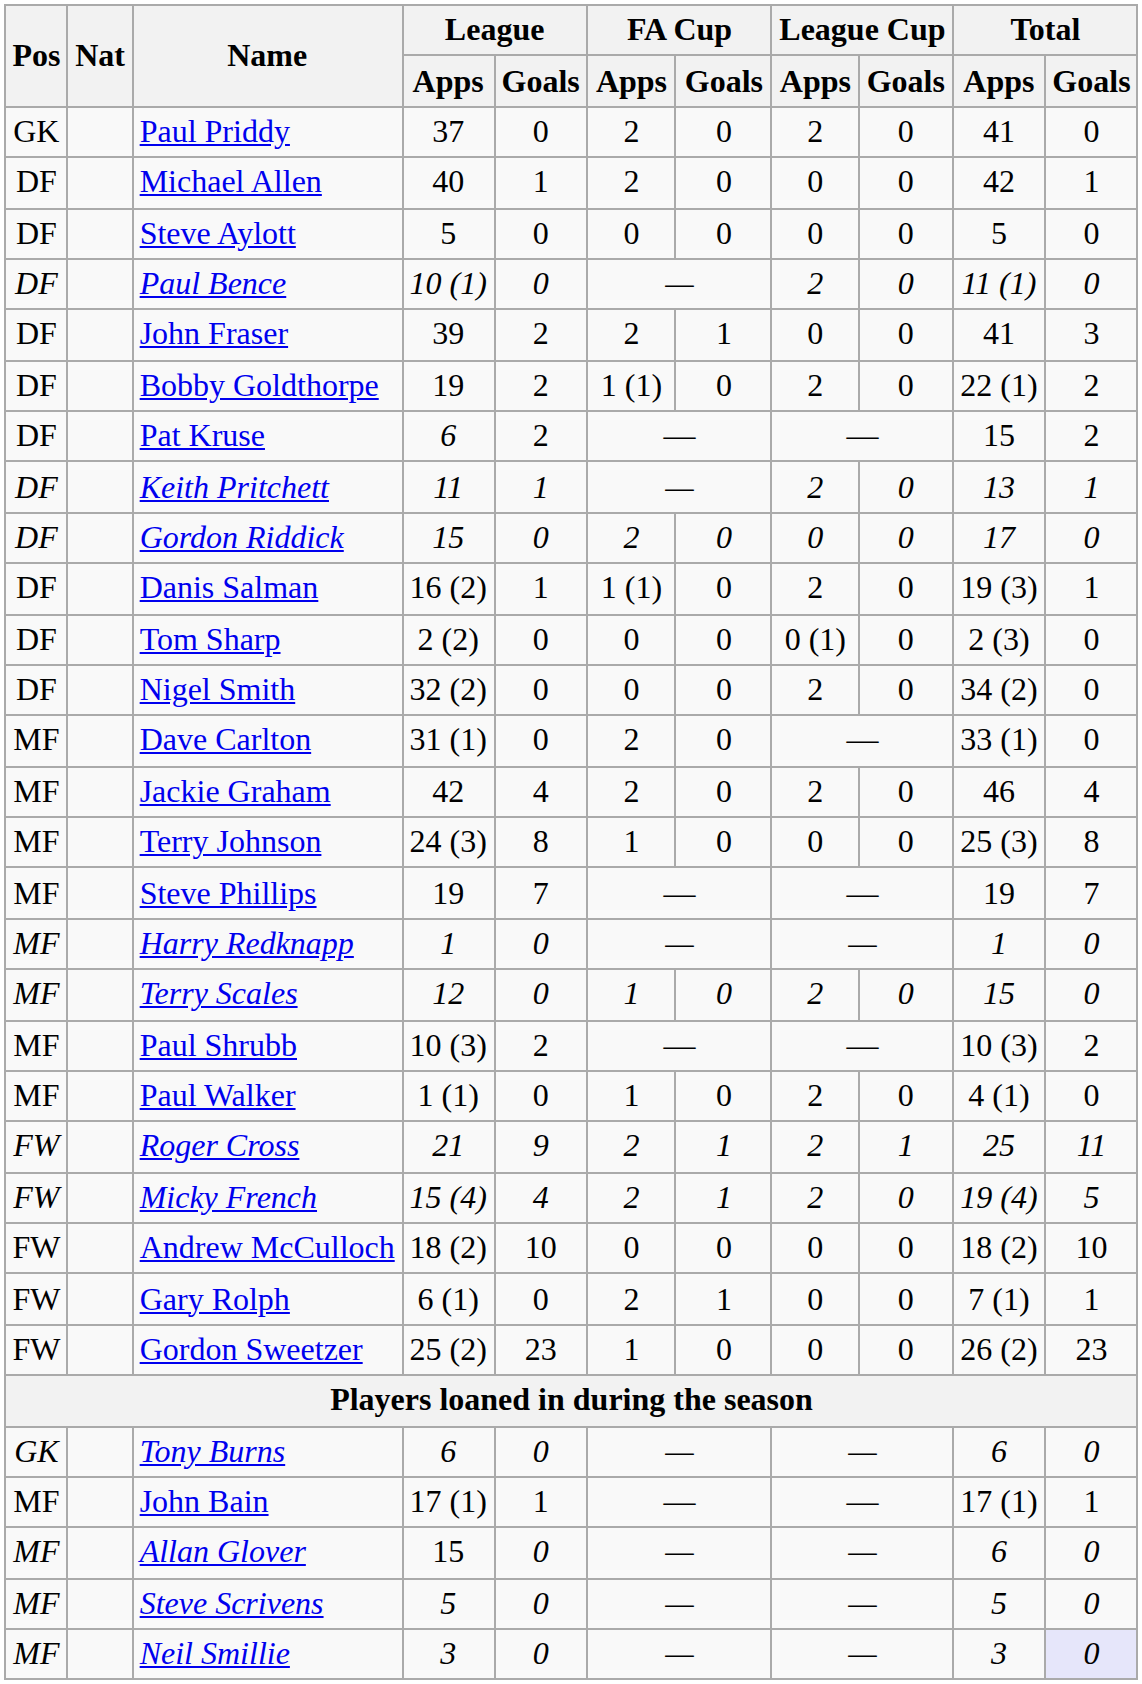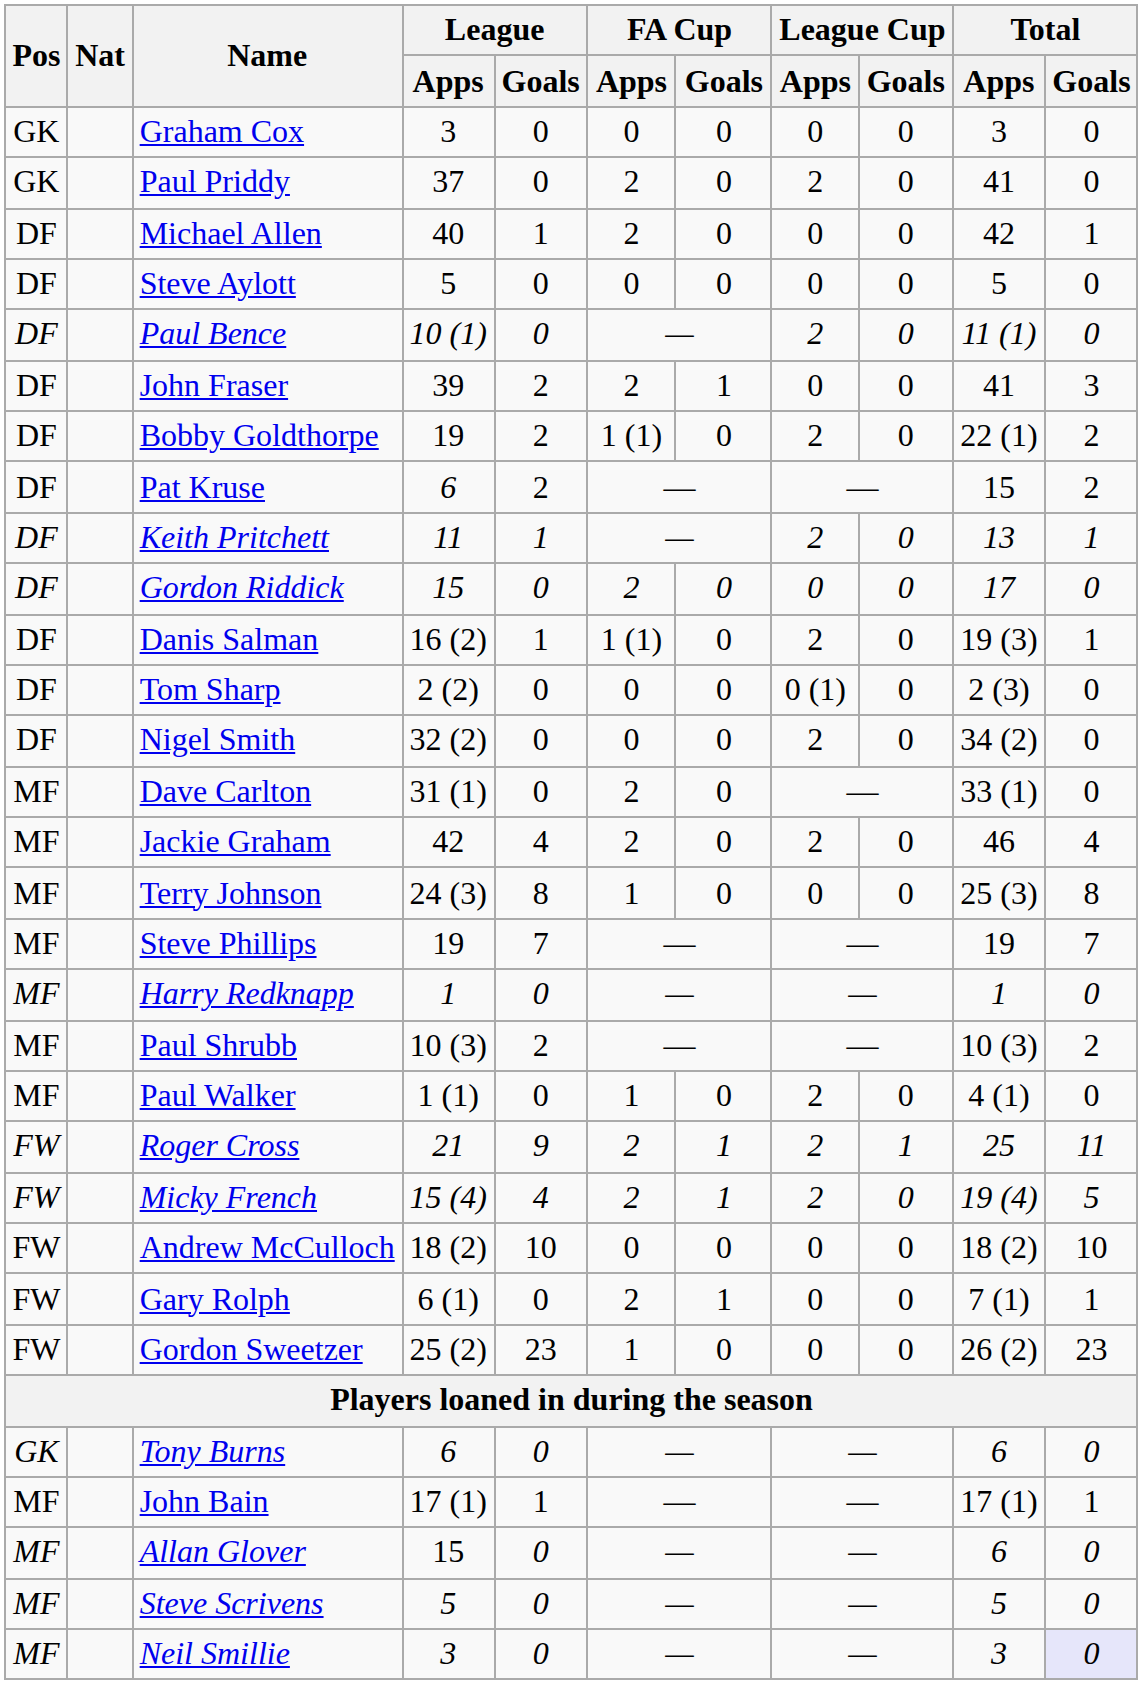 <table class="wikitable" style="text-align:center">
 <tr>
 <th rowspan="2">Pos</th>
 <th rowspan="2">Nat</th>
 <th rowspan="2">Name</th>
 <th colspan="2" style="width:85px;">League</th>
 <th colspan="2" style="width:85px;">FA Cup</th>
 <th colspan="2">League Cup</th>
 <th colspan="2" style="width:85px;">Total</th>
 </tr>
 <tr>
 <th>Apps</th>
 <th>Goals</th>
 <th>Apps</th>
 <th>Goals</th>
 <th>Apps</th>
 <th>Goals</th>
 <th>Apps</th>
 <th>Goals</th>
+</tr>
+<tr>
+<td>GK</td>
+<td></td>
+<td style="text-align:left;"><a href='#'>Graham Cox</a></td>
+<td>3</td>
+<td>0</td>
+<td>0</td>
+<td>0</td>
+<td>0</td>
+<td>0</td>
+<td>3</td>
+<td>0</td>
 </tr>
 <tr>
 <td>GK</td>
 <td></td>
 <td style="text-align:left;"><a href='#'>Paul Priddy</a></td>
 <td>37</td>
 <td>0</td>
 <td>2</td>
 <td>0</td>
 <td>2</td>
 <td>0</td>
 <td>41</td>
 <td>0</td>
 </tr>
 <tr>
 <td>DF</td>
 <td></td>
 <td style="text-align:left;"><a href='#'>Michael Allen</a></td>
 <td>40</td>
 <td>1</td>
 <td>2</td>
 <td>0</td>
 <td>0</td>
 <td>0</td>
 <td>42</td>
 <td>1</td>
 </tr>
 <tr>
 <td>DF</td>
 <td></td>
 <td style="text-align:left;"><a href='#'>Steve Aylott</a></td>
 <td>5</td>
 <td>0</td>
 <td>0</td>
 <td>0</td>
 <td>0</td>
 <td>0</td>
 <td>5</td>
 <td>0</td>
 </tr>
 <tr>
 <td><em>DF</em></td>
 <td><em></em></td>
 <td style="text-align:left;"><em><a href='#'>Paul Bence</a></em></td>
 <td><em>10 (1)</em></td>
 <td><em>0</em></td>
 <td colspan="2"><em>—</em></td>
 <td><em>2</em></td>
 <td><em>0</em></td>
 <td><em>11 (1)</em></td>
 <td><em>0</em></td>
 </tr>
 <tr>
 <td>DF</td>
 <td></td>
 <td style="text-align:left;"><a href='#'>John Fraser</a></td>
 <td>39</td>
 <td>2</td>
 <td>2</td>
 <td>1</td>
 <td>0</td>
 <td>0</td>
 <td>41</td>
 <td>3</td>
 </tr>
 <tr>
 <td>DF</td>
 <td></td>
 <td style="text-align:left;"><a href='#'>Bobby Goldthorpe</a></td>
 <td>19</td>
 <td>2</td>
 <td>1 (1)</td>
 <td>0</td>
 <td>2</td>
 <td>0</td>
 <td>22 (1)</td>
 <td>2</td>
 </tr>
 <tr>
 <td>DF</td>
 <td></td>
 <td style="text-align:left;"><a href='#'>Pat Kruse</a></td>
 <td><em>6</em></td>
 <td>2</td>
 <td colspan="2">—</td>
 <td colspan="2">—</td>
 <td>15</td>
 <td>2</td>
 </tr>
 <tr>
 <td><em>DF</em></td>
 <td><em></em></td>
 <td style="text-align:left;"><em><a href='#'>Keith Pritchett</a></em></td>
 <td><em>11</em></td>
 <td><em>1</em></td>
 <td colspan="2"><em>—</em></td>
 <td><em>2</em></td>
 <td><em>0</em></td>
 <td><em>13</em></td>
 <td><em>1</em></td>
 </tr>
 <tr>
 <td><em>DF</em></td>
 <td><em></em></td>
 <td style="text-align:left;"><em><a href='#'>Gordon Riddick</a></em></td>
 <td><em>15</em></td>
 <td><em>0</em></td>
 <td><em>2</em></td>
 <td><em>0</em></td>
 <td><em>0</em></td>
 <td><em>0</em></td>
 <td><em>17</em></td>
 <td><em>0</em></td>
 </tr>
 <tr>
 <td>DF</td>
 <td></td>
 <td style="text-align:left;"><a href='#'>Danis Salman</a></td>
 <td>16 (2)</td>
 <td>1</td>
 <td>1 (1)</td>
 <td>0</td>
 <td>2</td>
 <td>0</td>
 <td>19 (3)</td>
 <td>1</td>
 </tr>
 <tr>
 <td>DF</td>
 <td></td>
 <td style="text-align:left;"><a href='#'>Tom Sharp</a></td>
 <td>2 (2)</td>
 <td>0</td>
 <td>0</td>
 <td>0</td>
 <td>0 (1)</td>
 <td>0</td>
 <td>2 (3)</td>
 <td>0</td>
 </tr>
 <tr>
 <td>DF</td>
 <td></td>
 <td style="text-align:left;"><a href='#'>Nigel Smith</a></td>
 <td>32 (2)</td>
 <td>0</td>
 <td>0</td>
 <td>0</td>
 <td>2</td>
 <td>0</td>
 <td>34 (2)</td>
 <td>0</td>
 </tr>
 <tr>
 <td>MF</td>
 <td></td>
 <td style="text-align:left;"><a href='#'>Dave Carlton</a></td>
 <td>31 (1)</td>
 <td>0</td>
 <td>2</td>
 <td>0</td>
 <td colspan="2">—</td>
 <td>33 (1)</td>
 <td>0</td>
 </tr>
 <tr>
 <td>MF</td>
 <td></td>
 <td style="text-align:left;"><a href='#'>Jackie Graham</a></td>
 <td>42</td>
 <td>4</td>
 <td>2</td>
 <td>0</td>
 <td>2</td>
 <td>0</td>
 <td>46</td>
 <td>4</td>
 </tr>
 <tr>
 <td>MF</td>
 <td></td>
 <td style="text-align:left;"><a href='#'>Terry Johnson</a></td>
 <td>24 (3)</td>
 <td>8</td>
 <td>1</td>
 <td>0</td>
 <td>0</td>
 <td>0</td>
 <td>25 (3)</td>
 <td>8</td>
 </tr>
 <tr>
 <td>MF</td>
 <td></td>
 <td style="text-align:left;"><a href='#'>Steve Phillips</a></td>
 <td>19</td>
 <td>7</td>
 <td colspan="2">—</td>
 <td colspan="2">—</td>
 <td>19</td>
 <td>7</td>
 </tr>
 <tr>
 <td><em>MF</em></td>
 <td><em></em></td>
 <td style="text-align:left;"><em><a href='#'>Harry Redknapp</a></em></td>
 <td><em>1</em></td>
 <td><em>0</em></td>
 <td colspan="2"><em>—</em></td>
 <td colspan="2"><em>—</em></td>
 <td><em>1</em></td>
 <td><em>0</em></td>
 </tr>
 <tr>
-<td><em>MF</em></td>
-<td><em></em></td>
-<td style="text-align:left;"><a href='#'><em>Terry Scales</em></a></td>
-<td><em>12</em></td>
-<td><em>0</em></td>
-<td><em>1</em></td>
-<td><em>0</em></td>
-<td><em>2</em></td>
-<td><em>0</em></td>
-<td><em>15</em></td>
-<td><em>0</em></td>
-</tr>
-<tr>
 <td>MF</td>
 <td></td>
 <td style="text-align:left;"><a href='#'>Paul Shrubb</a></td>
 <td>10 (3)</td>
 <td>2</td>
 <td colspan="2">—</td>
 <td colspan="2">—</td>
 <td>10 (3)</td>
 <td>2</td>
 </tr>
 <tr>
 <td>MF</td>
 <td></td>
 <td style="text-align:left;"><a href='#'>Paul Walker</a></td>
 <td>1 (1)</td>
 <td>0</td>
 <td>1</td>
 <td>0</td>
 <td>2</td>
 <td>0</td>
 <td>4 (1)</td>
 <td>0</td>
 </tr>
 <tr>
 <td><em>FW</em></td>
 <td><em></em></td>
 <td style="text-align:left;"><a href='#'><em>Roger Cross</em></a></td>
 <td><em>21</em></td>
 <td><em>9</em></td>
 <td><em>2</em></td>
 <td><em>1</em></td>
 <td><em>2</em></td>
 <td><em>1</em></td>
 <td><em>25</em></td>
 <td><em>11</em></td>
 </tr>
 <tr>
 <td><em>FW</em></td>
 <td><em></em></td>
 <td style="text-align:left;"><em><a href='#'>Micky French</a></em></td>
 <td><em>15 (4)</em></td>
 <td><em>4</em></td>
 <td><em>2</em></td>
 <td><em>1</em></td>
 <td><em>2</em></td>
 <td><em>0</em></td>
 <td><em>19 (4)</em></td>
 <td><em>5</em></td>
 </tr>
 <tr>
 <td>FW</td>
 <td></td>
 <td style="text-align:left;"><a href='#'>Andrew McCulloch</a></td>
 <td>18 (2)</td>
 <td>10</td>
 <td>0</td>
 <td>0</td>
 <td>0</td>
 <td>0</td>
 <td>18 (2)</td>
 <td>10</td>
 </tr>
 <tr>
 <td>FW</td>
 <td></td>
 <td style="text-align:left;"><a href='#'>Gary Rolph</a></td>
 <td>6 (1)</td>
 <td>0</td>
 <td>2</td>
 <td>1</td>
 <td>0</td>
 <td>0</td>
 <td>7 (1)</td>
 <td>1</td>
 </tr>
 <tr>
 <td>FW</td>
 <td></td>
 <td style="text-align:left;"><a href='#'>Gordon Sweetzer</a></td>
 <td>25 (2)</td>
 <td>23</td>
 <td>1</td>
 <td>0</td>
 <td>0</td>
 <td>0</td>
 <td>26 (2)</td>
 <td>23</td>
 </tr>
 <tr>
 <th colspan="11">Players loaned in during the season</th>
 </tr>
 <tr>
 <td><em>GK</em></td>
 <td><em></em></td>
 <td style="text-align:left;"><em><a href='#'>Tony Burns</a></em></td>
 <td><em>6</em></td>
 <td><em>0</em></td>
 <td colspan="2"><em>—</em></td>
 <td colspan="2"><em>—</em></td>
 <td><em>6</em></td>
 <td><em>0</em></td>
 </tr>
 <tr>
 <td>MF</td>
 <td></td>
 <td style="text-align:left;"><a href='#'>John Bain</a></td>
 <td>17 (1)</td>
 <td>1</td>
 <td colspan="2">—</td>
 <td colspan="2">—</td>
 <td>17 (1)</td>
 <td>1</td>
 </tr>
 <tr>
 <td><em>MF</em></td>
 <td><em></em></td>
 <td style="text-align:left;"><em><a href='#'>Allan Glover</a></em></td>
 <td>15</td>
 <td><em>0</em></td>
 <td colspan="2"><em>—</em></td>
 <td colspan="2"><em>—</em></td>
 <td><em>6</em></td>
 <td><em>0</em></td>
 </tr>
 <tr>
 <td><em>MF</em></td>
 <td><em></em></td>
 <td style="text-align:left;"><em><a href='#'>Steve Scrivens</a></em></td>
 <td><em>5</em></td>
 <td><em>0</em></td>
 <td colspan="2"><em>—</em></td>
 <td colspan="2"><em>—</em></td>
 <td><em>5</em></td>
 <td><em>0</em></td>
 </tr>
 <tr>
 <td><em>MF</em></td>
 <td><em></em></td>
 <td style="text-align:left;"><em><a href='#'>Neil Smillie</a></em></td>
 <td><em>3</em></td>
 <td><em>0</em></td>
 <td colspan="2"><em>—</em></td>
 <td colspan="2"><em>—</em></td>
 <td><em>3</em></td>
 <td style="background: lavender;"><em>0</em></td>
 </tr>
 </table>
